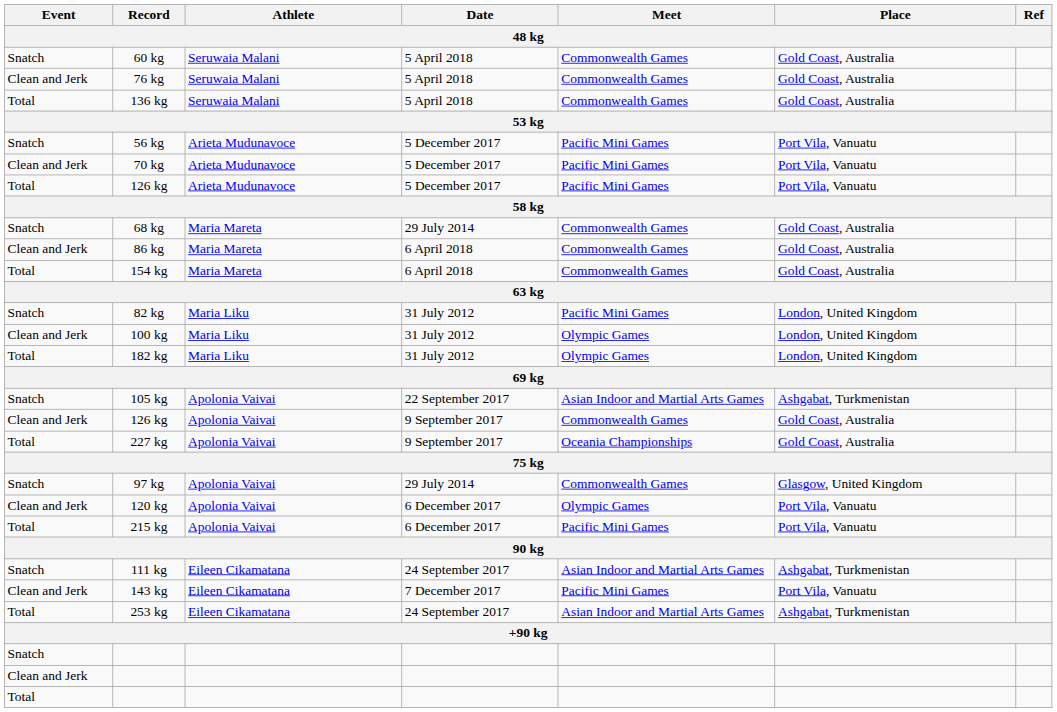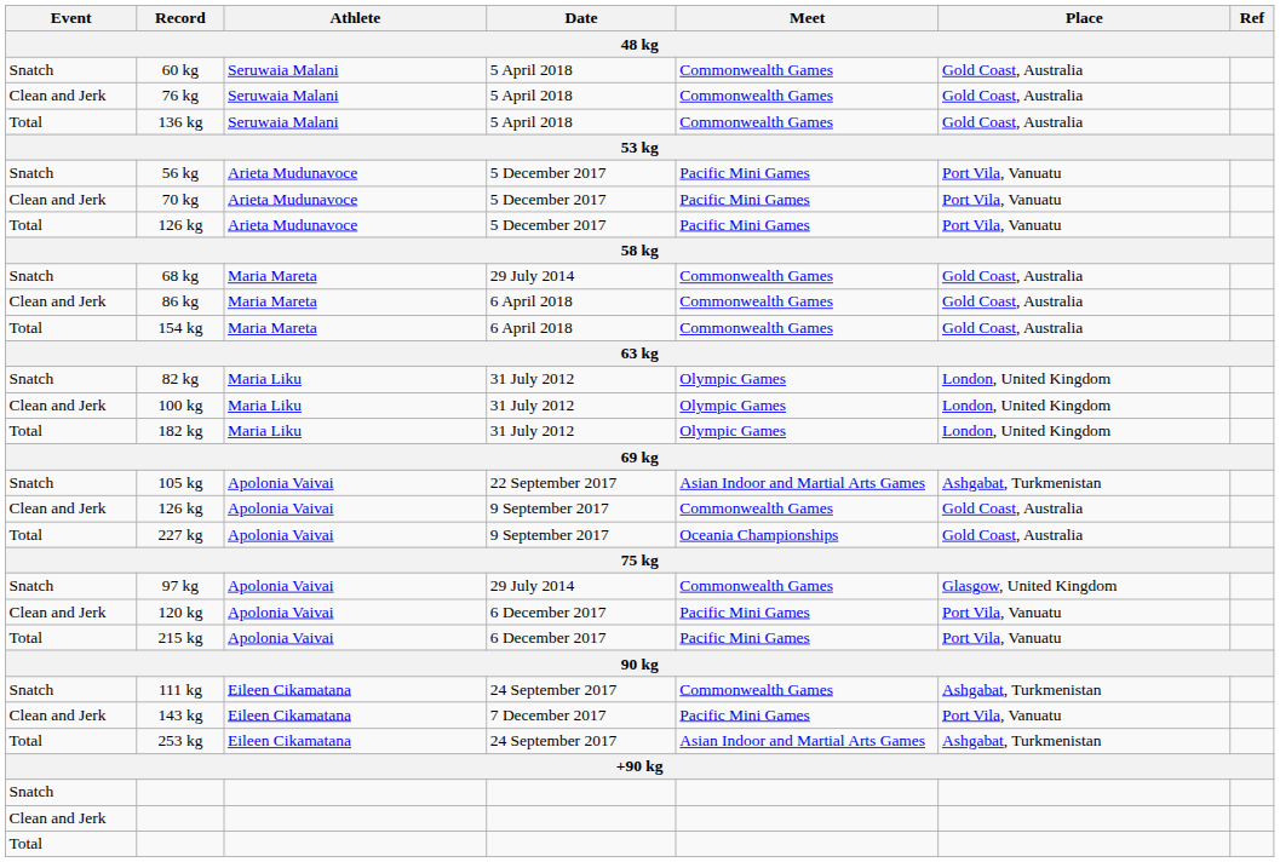 <table class="wikitable">
 <tr>
 <th width=9%>Event</th>
 <th width=6%>Record</th>
 <th width=18%>Athlete</th>
 <th width=13%>Date</th>
 <th width=18%>Meet</th>
 <th width=20%>Place</th>
 <th width=3%>Ref</th>
 </tr>
 <tr bgcolor="#DDDDDD">
 <th colspan="8">48 kg</th>
 </tr>
 <tr>
 <td>Snatch</td>
 <td align="center">60 kg</td>
 <td><a href='#'>Seruwaia Malani</a></td>
 <td>5 April 2018</td>
 <td><a href='#'>Commonwealth Games</a></td>
 <td> <a href='#'>Gold Coast</a>, Australia</td>
 <td></td>
 </tr>
 <tr>
 <td>Clean and Jerk</td>
 <td align="center">76 kg</td>
 <td><a href='#'>Seruwaia Malani</a></td>
 <td>5 April 2018</td>
 <td><a href='#'>Commonwealth Games</a></td>
 <td> <a href='#'>Gold Coast</a>, Australia</td>
 <td></td>
 </tr>
 <tr>
 <td>Total</td>
 <td align="center">136 kg</td>
 <td><a href='#'>Seruwaia Malani</a></td>
 <td>5 April 2018</td>
 <td><a href='#'>Commonwealth Games</a></td>
 <td> <a href='#'>Gold Coast</a>, Australia</td>
 <td></td>
 </tr>
 <tr bgcolor="#DDDDDD">
 <th colspan="8">53 kg</th>
 </tr>
 <tr>
 <td>Snatch</td>
 <td align="center">56 kg</td>
 <td><a href='#'>Arieta Mudunavoce</a></td>
 <td>5 December 2017</td>
 <td><a href='#'>Pacific Mini Games</a></td>
 <td> <a href='#'>Port Vila</a>, Vanuatu</td>
 <td></td>
 </tr>
 <tr>
 <td>Clean and Jerk</td>
 <td align="center">70 kg</td>
 <td><a href='#'>Arieta Mudunavoce</a></td>
 <td>5 December 2017</td>
 <td><a href='#'>Pacific Mini Games</a></td>
 <td> <a href='#'>Port Vila</a>, Vanuatu</td>
 <td></td>
 </tr>
 <tr>
 <td>Total</td>
 <td align="center">126 kg</td>
 <td><a href='#'>Arieta Mudunavoce</a></td>
 <td>5 December 2017</td>
 <td><a href='#'>Pacific Mini Games</a></td>
 <td> <a href='#'>Port Vila</a>, Vanuatu</td>
 <td></td>
 </tr>
 <tr bgcolor="#DDDDDD">
 <th colspan="8">58 kg</th>
 </tr>
 <tr>
 <td>Snatch</td>
 <td align="center">68 kg</td>
 <td><a href='#'>Maria Mareta</a></td>
 <td>29 July 2014</td>
 <td><a href='#'>Commonwealth Games</a></td>
 <td> <a href='#'>Gold Coast</a>, Australia</td>
 <td></td>
 </tr>
 <tr>
 <td>Clean and Jerk</td>
 <td align="center">86 kg</td>
 <td><a href='#'>Maria Mareta</a></td>
 <td>6 April 2018</td>
 <td><a href='#'>Commonwealth Games</a></td>
 <td> <a href='#'>Gold Coast</a>, Australia</td>
 <td></td>
 </tr>
 <tr>
 <td>Total</td>
 <td align="center">154 kg</td>
 <td><a href='#'>Maria Mareta</a></td>
 <td>6 April 2018</td>
 <td><a href='#'>Commonwealth Games</a></td>
 <td> <a href='#'>Gold Coast</a>, Australia</td>
 <td></td>
 </tr>
 <tr bgcolor="#DDDDDD">
 <th colspan="8">63 kg</th>
 </tr>
 <tr>
 <td>Snatch</td>
 <td align="center">82 kg</td>
 <td><a href='#'>Maria Liku</a></td>
 <td>31 July 2012</td>
-<td><a href='#'>Pacific Mini Games</a></td>
+<td><a href='#'>Olympic Games</a></td>
 <td> <a href='#'>London</a>, United Kingdom</td>
 <td></td>
 </tr>
 <tr>
 <td>Clean and Jerk</td>
 <td align="center">100 kg</td>
 <td><a href='#'>Maria Liku</a></td>
 <td>31 July 2012</td>
 <td><a href='#'>Olympic Games</a></td>
 <td> <a href='#'>London</a>, United Kingdom</td>
 <td></td>
 </tr>
 <tr>
 <td>Total</td>
 <td align="center">182 kg</td>
 <td><a href='#'>Maria Liku</a></td>
 <td>31 July 2012</td>
 <td><a href='#'>Olympic Games</a></td>
 <td> <a href='#'>London</a>, United Kingdom</td>
 <td></td>
 </tr>
 <tr bgcolor="#DDDDDD">
 <th colspan="8">69 kg</th>
 </tr>
 <tr>
 <td>Snatch</td>
 <td align="center">105 kg</td>
 <td><a href='#'>Apolonia Vaivai</a></td>
 <td>22 September 2017</td>
 <td><a href='#'>Asian Indoor and Martial Arts Games</a></td>
 <td> <a href='#'>Ashgabat</a>, Turkmenistan</td>
 <td></td>
 </tr>
 <tr>
 <td>Clean and Jerk</td>
 <td align="center">126 kg</td>
 <td><a href='#'>Apolonia Vaivai</a></td>
 <td>9 September 2017</td>
 <td><a href='#'>Commonwealth Games</a></td>
 <td> <a href='#'>Gold Coast</a>, Australia</td>
 <td></td>
 </tr>
 <tr>
 <td>Total</td>
 <td align="center">227 kg</td>
 <td><a href='#'>Apolonia Vaivai</a></td>
 <td>9 September 2017</td>
 <td><a href='#'>Oceania Championships</a></td>
 <td> <a href='#'>Gold Coast</a>, Australia</td>
 <td></td>
 </tr>
 <tr bgcolor="#DDDDDD">
 <th colspan="8">75 kg</th>
 </tr>
 <tr>
 <td>Snatch</td>
 <td align="center">97 kg</td>
 <td><a href='#'>Apolonia Vaivai</a></td>
 <td>29 July 2014</td>
 <td><a href='#'>Commonwealth Games</a></td>
 <td> <a href='#'>Glasgow</a>, United Kingdom</td>
 <td></td>
 </tr>
 <tr>
 <td>Clean and Jerk</td>
 <td align="center">120 kg</td>
 <td><a href='#'>Apolonia Vaivai</a></td>
 <td>6 December 2017</td>
-<td><a href='#'>Olympic Games</a></td>
+<td><a href='#'>Pacific Mini Games</a></td>
 <td> <a href='#'>Port Vila</a>, Vanuatu</td>
 <td></td>
 </tr>
 <tr>
 <td>Total</td>
 <td align="center">215 kg</td>
 <td><a href='#'>Apolonia Vaivai</a></td>
 <td>6 December 2017</td>
 <td><a href='#'>Pacific Mini Games</a></td>
 <td> <a href='#'>Port Vila</a>, Vanuatu</td>
 <td></td>
 </tr>
 <tr bgcolor="#DDDDDD">
 <th colspan="8">90 kg</th>
 </tr>
 <tr>
 <td>Snatch</td>
 <td align="center">111 kg</td>
 <td><a href='#'>Eileen Cikamatana</a></td>
 <td>24 September 2017</td>
-<td><a href='#'>Asian Indoor and Martial Arts Games</a></td>
+<td><a href='#'>Commonwealth Games</a></td>
 <td> <a href='#'>Ashgabat</a>, Turkmenistan</td>
 <td></td>
 </tr>
 <tr>
 <td>Clean and Jerk</td>
 <td align="center">143 kg</td>
 <td><a href='#'>Eileen Cikamatana</a></td>
 <td>7 December 2017</td>
 <td><a href='#'>Pacific Mini Games</a></td>
 <td> <a href='#'>Port Vila</a>, Vanuatu</td>
 <td></td>
 </tr>
 <tr>
 <td>Total</td>
 <td align="center">253 kg</td>
 <td><a href='#'>Eileen Cikamatana</a></td>
 <td>24 September 2017</td>
 <td><a href='#'>Asian Indoor and Martial Arts Games</a></td>
 <td> <a href='#'>Ashgabat</a>, Turkmenistan</td>
 <td></td>
 </tr>
 <tr bgcolor="#DDDDDD">
 <th colspan="8">+90 kg</th>
 </tr>
 <tr>
 <td>Snatch</td>
 <td></td>
 <td></td>
 <td></td>
 <td></td>
 <td></td>
 <td></td>
 </tr>
 <tr>
 <td>Clean and Jerk</td>
 <td></td>
 <td></td>
 <td></td>
 <td></td>
 <td></td>
 <td></td>
 </tr>
 <tr>
 <td>Total</td>
 <td></td>
 <td></td>
 <td></td>
 <td></td>
 <td></td>
 <td></td>
 </tr>
 </table>
